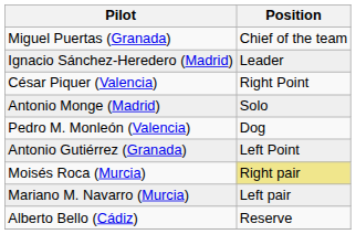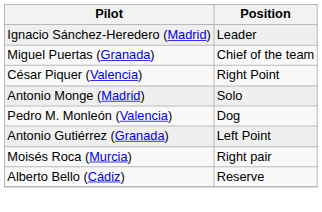 <table class = "wikitable">
 <tr>
 <th>Pilot</th>
 <th>Position</th>
 </tr>
+<tr bgcolor="#EFEFEF">
+<td>Ignacio Sánchez-Heredero (<a href='#'>Madrid</a>)</td>
+<td>Leader</td>
+</tr>
 <tr ---->
 <td>Miguel Puertas (<a href='#'>Granada</a>)</td>
 <td>Chief of the team</td>
-</tr>
-<tr bgcolor="#EFEFEF">
-<td>Ignacio Sánchez-Heredero (<a href='#'>Madrid</a>)</td>
-<td>Leader</td>
 </tr>
 <tr ---->
 <td>César Piquer (<a href='#'>Valencia</a>)</td>
 <td>Right Point</td>
 </tr>
 <tr bgcolor="#EFEFEF">
 <td>Antonio Monge (<a href='#'>Madrid</a>)</td>
 <td>Solo</td>
 </tr>
 <tr ---->
 <td>Pedro M. Monleón (<a href='#'>Valencia</a>)</td>
 <td>Dog</td>
 </tr>
 <tr bgcolor="#EFEFEF">
 <td>Antonio Gutiérrez (<a href='#'>Granada</a>)</td>
 <td>Left Point</td>
 </tr>
 <tr ---->
 <td>Moisés Roca (<a href='#'>Murcia</a>)</td>
-<td style="background: khaki;">Right pair</td>
-</tr>
-<tr bgcolor="#EFEFEF">
-<td>Mariano M. Navarro (<a href='#'>Murcia</a>)</td>
-<td>Left pair</td>
+<td>Right pair</td>
 </tr>
 <tr ---->
 <td>Alberto Bello (<a href='#'>Cádiz</a>)</td>
 <td>Reserve</td>
 </tr>
 <tr bgcolor="#EFEFEF">
 </tr>
 </table>
